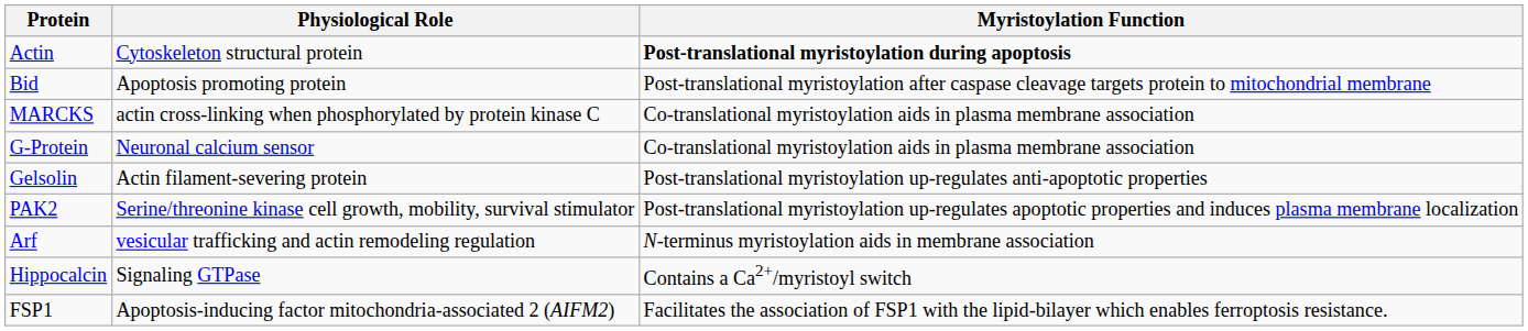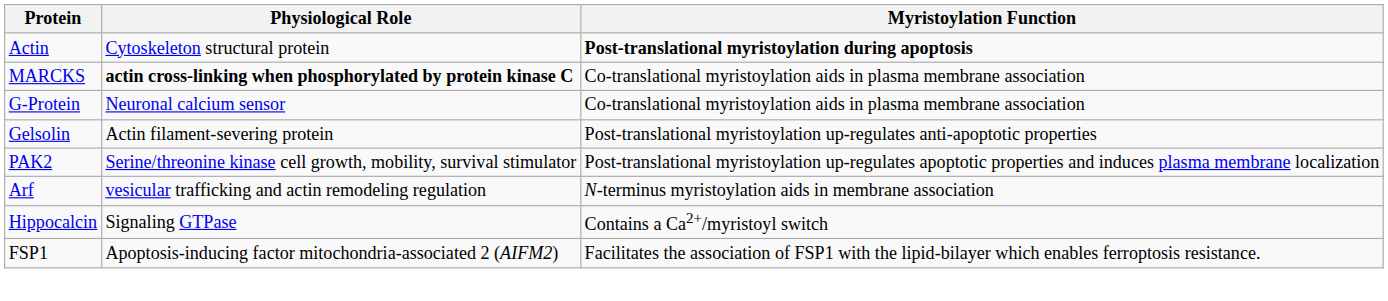 <table class="wikitable">
 <tr>
 <th>Protein</th>
 <th>Physiological Role</th>
 <th>Myristoylation Function</th>
 </tr>
 <tr>
 <td><a href='#'>Actin</a></td>
 <td><a href='#'>Cytoskeleton</a> structural protein</td>
 <td><strong>Post-translational myristoylation during apoptosis </strong></td>
 </tr>
 <tr>
-<td><a href='#'>Bid</a></td>
-<td>Apoptosis promoting protein</td>
-<td>Post-translational myristoylation after caspase cleavage targets protein to <a href='#'>mitochondrial membrane</a></td>
-</tr>
-<tr>
 <td><a href='#'>MARCKS</a></td>
-<td>actin cross-linking when phosphorylated by protein kinase C</td>
+<td><strong>actin cross-linking when phosphorylated by protein kinase C</strong></td>
 <td>Co-translational myristoylation aids in plasma membrane association</td>
 </tr>
 <tr>
 <td><a href='#'>G-Protein</a></td>
 <td><a href='#'>Neuronal calcium sensor</a></td>
 <td>Co-translational myristoylation aids in plasma membrane association</td>
 </tr>
 <tr>
 <td><a href='#'>Gelsolin</a></td>
 <td>Actin filament-severing protein</td>
 <td>Post-translational myristoylation up-regulates anti-apoptotic properties </td>
 </tr>
 <tr>
 <td><a href='#'>PAK2</a></td>
 <td><a href='#'>Serine/threonine kinase</a> cell growth, mobility, survival stimulator</td>
 <td>Post-translational myristoylation up-regulates apoptotic properties and induces <a href='#'>plasma membrane</a> localization</td>
 </tr>
 <tr>
 <td><a href='#'>Arf</a></td>
 <td><a href='#'>vesicular</a> trafficking and actin remodeling regulation</td>
 <td><em>N</em>-terminus myristoylation aids in membrane association</td>
 </tr>
 <tr>
 <td><a href='#'>Hippocalcin</a></td>
 <td>Signaling <a href='#'>GTPase</a></td>
 <td>Contains a Ca<sup>2+</sup>/myristoyl switch</td>
 </tr>
 <tr>
 <td>FSP1</td>
 <td>Apoptosis-inducing factor mitochondria-associated 2 (<em>AIFM2</em>)</td>
 <td>Facilitates the association of FSP1 with the lipid-bilayer which enables ferroptosis resistance.</td>
 </tr>
 </table>
